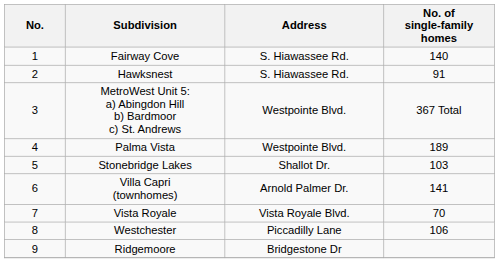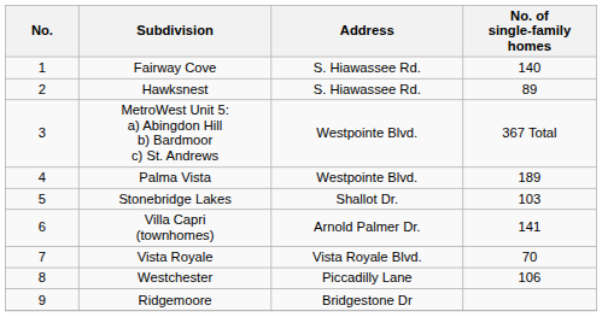 <table class="wikitable sortable" style="height:200px; text-align:center;">
 <tr>
 <th width="80">No.</th>
 <th width="220">Subdivision</th>
 <th width="220">Address</th>
 <th width="150">No. of<br>single-family homes</th>
 </tr>
 <tr>
 <td>1</td>
 <td>Fairway Cove</td>
 <td>S. Hiawassee Rd.</td>
 <td>140</td>
 </tr>
 <tr>
 <td>2</td>
 <td>Hawksnest</td>
 <td>S. Hiawassee Rd.</td>
-<td>91</td>
+<td>89</td>
 </tr>
 <tr>
 <td>3</td>
 <td>MetroWest Unit 5:<br>a) Abingdon Hill<br>b) Bardmoor<br>c) St. Andrews</td>
 <td>Westpointe Blvd.</td>
 <td>367 Total</td>
 </tr>
 <tr>
 <td>4</td>
 <td>Palma Vista</td>
 <td>Westpointe Blvd.</td>
 <td>189</td>
 </tr>
 <tr>
 <td>5</td>
 <td>Stonebridge Lakes</td>
 <td>Shallot Dr.</td>
 <td>103</td>
 </tr>
 <tr>
 <td>6</td>
 <td>Villa Capri<br>(townhomes)</td>
 <td>Arnold Palmer Dr.</td>
 <td>141</td>
 </tr>
 <tr>
 <td>7</td>
 <td>Vista Royale</td>
 <td>Vista Royale Blvd.</td>
 <td>70</td>
 </tr>
 <tr>
 <td>8</td>
 <td>Westchester</td>
 <td>Piccadilly Lane</td>
 <td>106</td>
 </tr>
 <tr>
 <td>9</td>
 <td>Ridgemoore</td>
 <td>Bridgestone Dr</td>
 <td></td>
 </tr>
 <tr>
 </tr>
 </table>
